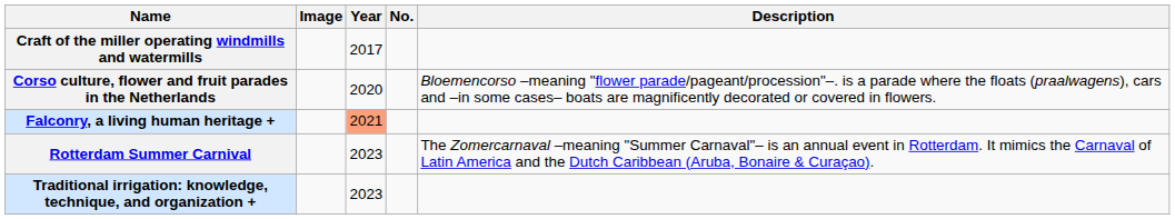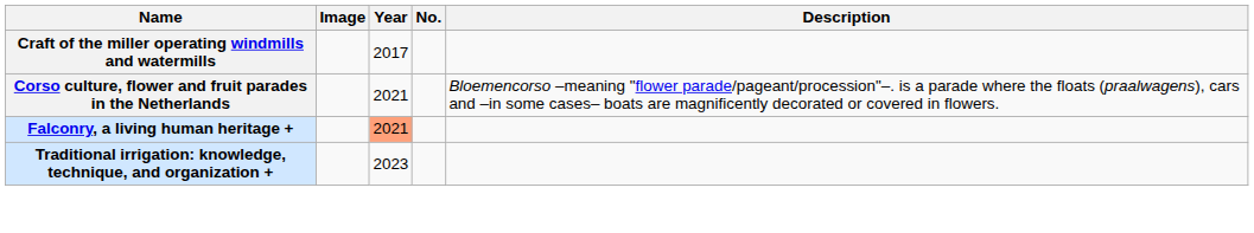 <table class="wikitable sortable plainrowheaders">
 <tr>
 <th style="width:25%">Name</th>
 <th class="unsortable">Image</th>
 <th>Year</th>
 <th>No.</th>
 <th class="unsortable">Description</th>
 </tr>
 <tr>
 <th scope="row">Craft of the miller operating <a href='#'>windmills</a> and watermills</th>
 <td></td>
 <td>2017</td>
 <td></td>
 <td></td>
 </tr>
 <tr>
 <th scope="row"><a href='#'>Corso</a> culture, flower and fruit parades in the Netherlands</th>
 <td></td>
-<td>2020</td>
+<td>2021</td>
 <td></td>
 <td><em>Bloemencorso</em> –meaning "<a href='#'>flower parade</a>/pageant/procession"–. is a parade where the floats (<em>praalwagens</em>), cars and –in some cases– boats are magnificently decorated or covered in flowers.</td>
 </tr>
 <tr>
 <th scope="row" style="background:#D0E7FF;"><a href='#'>Falconry</a>, a living human heritage +</th>
 <td></td>
 <td style="background: lightsalmon;">2021</td>
 <td></td>
 <td></td>
 </tr>
 <tr>
-<th scope="row"><a href='#'>Rotterdam Summer Carnival</a></th>
-<td></td>
-<td>2023</td>
-<td></td>
-<td>The <em>Zomercarnaval</em> –meaning "Summer Carnaval"– is an annual event in <a href='#'>Rotterdam</a>. It mimics the <a href='#'>Carnaval</a> of <a href='#'>Latin America</a> and the <a href='#'>Dutch Caribbean (Aruba, Bonaire & Curaçao)</a>.</td>
-</tr>
-<tr>
 <th scope="row" style="background:#D0E7FF;">Traditional irrigation: knowledge, technique, and organization +</th>
 <td></td>
 <td>2023</td>
 <td></td>
 <td></td>
 </tr>
 </table>
